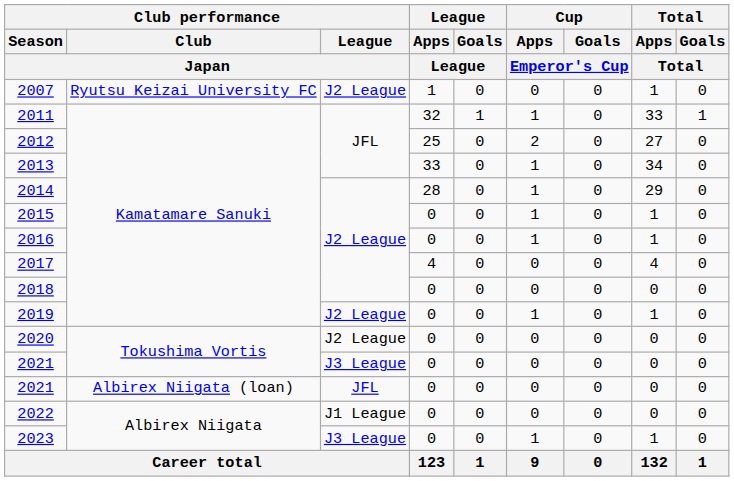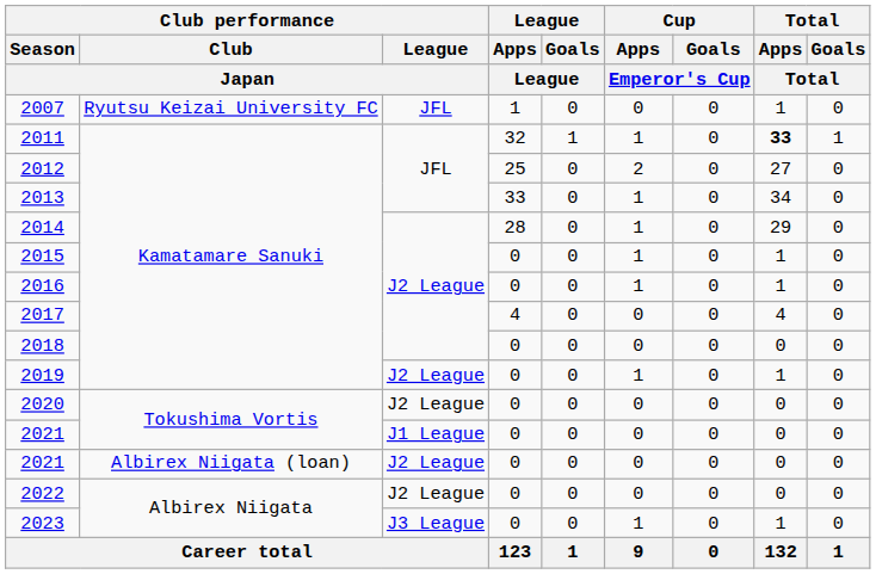 <table class="wikitable" style="text-align:center">
 <tr>
 <th colspan=3>Club performance</th>
 <th colspan=2>League</th>
 <th colspan=2>Cup</th>
 <th colspan=2>Total</th>
 </tr>
 <tr>
 <th>Season</th>
 <th>Club</th>
 <th>League</th>
 <th>Apps</th>
 <th>Goals</th>
 <th>Apps</th>
 <th>Goals</th>
 <th>Apps</th>
 <th>Goals</th>
 </tr>
 <tr>
 <th colspan=3>Japan</th>
 <th colspan=2>League</th>
 <th colspan=2><a href='#'>Emperor's Cup</a></th>
 <th colspan=2>Total</th>
 </tr>
 <tr>
 <td><a href='#'>2007</a></td>
 <td><a href='#'>Ryutsu Keizai University FC</a></td>
-<td><a href='#'>J2 League</a></td>
+<td><a href='#'>JFL</a></td>
 <td>1</td>
 <td>0</td>
 <td>0</td>
 <td>0</td>
 <td>1</td>
 <td>0</td>
 </tr>
 <tr>
 <td><a href='#'>2011</a></td>
 <td rowspan="9"><a href='#'>Kamatamare Sanuki</a></td>
 <td rowspan="3">JFL</td>
 <td>32</td>
 <td>1</td>
 <td>1</td>
 <td>0</td>
-<td>33</td>
+<td><strong>33</strong></td>
 <td>1</td>
 </tr>
 <tr>
 <td><a href='#'>2012</a></td>
 <td>25</td>
 <td>0</td>
 <td>2</td>
 <td>0</td>
 <td>27</td>
 <td>0</td>
 </tr>
 <tr>
 <td><a href='#'>2013</a></td>
 <td>33</td>
 <td>0</td>
 <td>1</td>
 <td>0</td>
 <td>34</td>
 <td>0</td>
 </tr>
 <tr>
 <td><a href='#'>2014</a></td>
 <td rowspan="5"><a href='#'>J2 League</a></td>
 <td>28</td>
 <td>0</td>
 <td>1</td>
 <td>0</td>
 <td>29</td>
 <td>0</td>
 </tr>
 <tr>
 <td><a href='#'>2015</a></td>
 <td>0</td>
 <td>0</td>
 <td>1</td>
 <td>0</td>
 <td>1</td>
 <td>0</td>
 </tr>
 <tr>
 <td><a href='#'>2016</a></td>
 <td>0</td>
 <td>0</td>
 <td>1</td>
 <td>0</td>
 <td>1</td>
 <td>0</td>
 </tr>
 <tr>
 <td><a href='#'>2017</a></td>
 <td>4</td>
 <td>0</td>
 <td>0</td>
 <td>0</td>
 <td>4</td>
 <td>0</td>
 </tr>
 <tr>
 <td><a href='#'>2018</a></td>
 <td>0</td>
 <td>0</td>
 <td>0</td>
 <td>0</td>
 <td>0</td>
 <td>0</td>
 </tr>
 <tr>
 <td><a href='#'>2019</a></td>
 <td><a href='#'>J2 League</a></td>
 <td>0</td>
 <td>0</td>
 <td>1</td>
 <td>0</td>
 <td>1</td>
 <td>0</td>
 </tr>
 <tr>
 <td><a href='#'>2020</a></td>
 <td rowspan="2"><a href='#'>Tokushima Vortis</a></td>
 <td>J2 League</td>
 <td>0</td>
 <td>0</td>
 <td>0</td>
 <td>0</td>
 <td>0</td>
 <td>0</td>
 </tr>
 <tr>
 <td><a href='#'>2021</a></td>
-<td><a href='#'>J3 League</a></td>
+<td><a href='#'>J1 League</a></td>
 <td>0</td>
 <td>0</td>
 <td>0</td>
 <td>0</td>
 <td>0</td>
 <td>0</td>
 </tr>
 <tr>
 <td><a href='#'>2021</a></td>
 <td><a href='#'>Albirex Niigata</a> (loan)</td>
-<td><a href='#'>JFL</a></td>
+<td><a href='#'>J2 League</a></td>
 <td>0</td>
 <td>0</td>
 <td>0</td>
 <td>0</td>
 <td>0</td>
 <td>0</td>
 </tr>
 <tr>
 <td><a href='#'>2022</a></td>
 <td rowspan="2">Albirex Niigata</td>
-<td>J1 League</td>
+<td>J2 League</td>
 <td>0</td>
 <td>0</td>
 <td>0</td>
 <td>0</td>
 <td>0</td>
 <td>0</td>
 </tr>
 <tr>
 <td><a href='#'>2023</a></td>
 <td><a href='#'>J3 League</a></td>
 <td>0</td>
 <td>0</td>
 <td>1</td>
 <td>0</td>
 <td>1</td>
 <td>0</td>
 </tr>
 <tr>
 <th colspan=3>Career total</th>
 <th>123</th>
 <th>1</th>
 <th>9</th>
 <th>0</th>
 <th>132</th>
 <th>1</th>
 </tr>
 </table>
